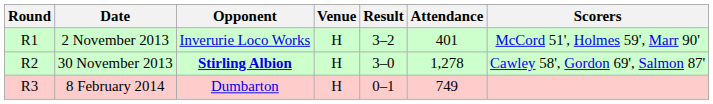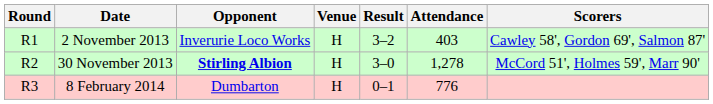 <table class="wikitable" style="font-size:100%; text-align:center">
 <tr>
 <th>Round</th>
 <th>Date</th>
 <th>Opponent</th>
 <th>Venue</th>
 <th>Result</th>
 <th>Attendance</th>
 <th>Scorers</th>
 </tr>
 <tr style="background: #CCFFCC;">
 <td>R1</td>
 <td>2 November 2013</td>
 <td><a href='#'>Inverurie Loco Works</a></td>
 <td>H</td>
 <td>3–2</td>
-<td>401</td>
-<td><a href='#'>McCord</a> 51', <a href='#'>Holmes</a> 59', <a href='#'>Marr</a> 90'</td>
+<td>403</td>
+<td><a href='#'>Cawley</a> 58', <a href='#'>Gordon</a> 69', <a href='#'>Salmon</a> 87'</td>
 </tr>
 <tr style="background: #CCFFCC;">
 <td>R2</td>
 <td>30 November 2013</td>
 <td><strong><a href='#'>Stirling Albion</a></strong></td>
 <td>H</td>
 <td>3–0</td>
 <td>1,278</td>
-<td><a href='#'>Cawley</a> 58', <a href='#'>Gordon</a> 69', <a href='#'>Salmon</a> 87'</td>
+<td><a href='#'>McCord</a> 51', <a href='#'>Holmes</a> 59', <a href='#'>Marr</a> 90'</td>
 </tr>
 <tr style="background: #FFCCCC;">
 <td>R3</td>
 <td>8 February 2014</td>
 <td><a href='#'>Dumbarton</a></td>
 <td>H</td>
 <td>0–1</td>
-<td>749</td>
+<td>776</td>
 <td></td>
 </tr>
 </table>
